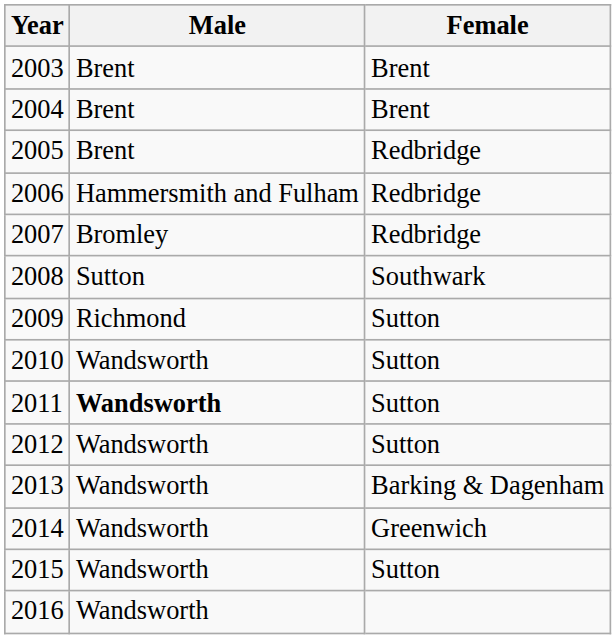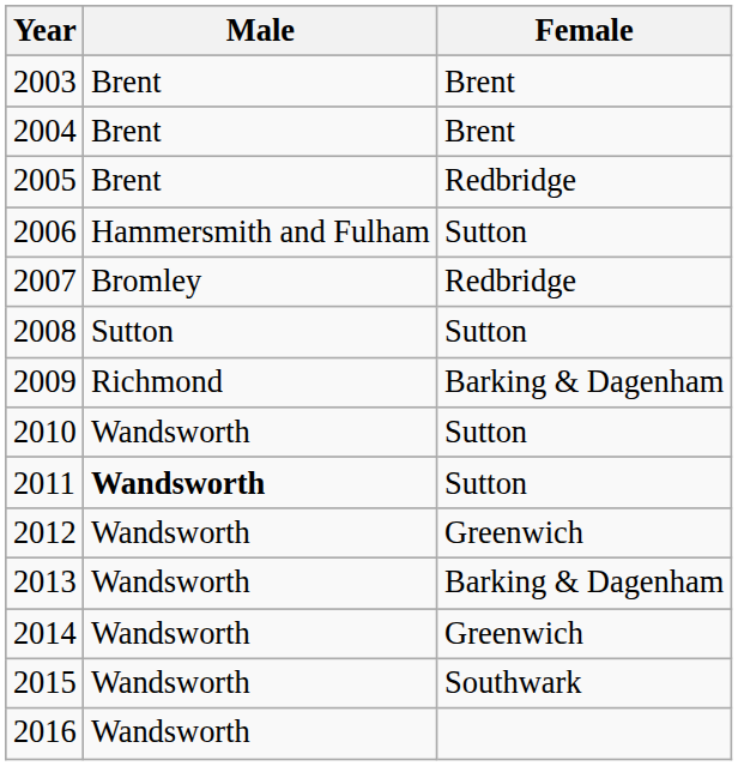 <table class="wikitable">
 <tr>
 <th>Year</th>
 <th>Male</th>
 <th>Female</th>
 </tr>
 <tr>
 <td>2003</td>
 <td>Brent</td>
 <td>Brent</td>
 </tr>
 <tr>
 <td>2004</td>
 <td>Brent</td>
 <td>Brent</td>
 </tr>
 <tr>
 <td>2005</td>
 <td>Brent</td>
 <td>Redbridge</td>
 </tr>
 <tr>
 <td>2006</td>
 <td>Hammersmith and Fulham</td>
-<td>Redbridge</td>
+<td>Sutton</td>
 </tr>
 <tr>
 <td>2007</td>
 <td>Bromley</td>
 <td>Redbridge</td>
 </tr>
 <tr>
 <td>2008</td>
 <td>Sutton</td>
-<td>Southwark</td>
+<td>Sutton</td>
 </tr>
 <tr>
 <td>2009</td>
 <td>Richmond</td>
-<td>Sutton</td>
+<td>Barking & Dagenham</td>
 </tr>
 <tr>
 <td>2010</td>
 <td>Wandsworth</td>
 <td>Sutton</td>
 </tr>
 <tr>
 <td>2011</td>
 <td><strong>Wandsworth</strong></td>
 <td>Sutton</td>
 </tr>
 <tr>
 <td>2012</td>
 <td>Wandsworth</td>
-<td>Sutton</td>
+<td>Greenwich</td>
 </tr>
 <tr>
 <td>2013</td>
 <td>Wandsworth</td>
 <td>Barking & Dagenham</td>
 </tr>
 <tr>
 <td>2014</td>
 <td>Wandsworth</td>
 <td>Greenwich</td>
 </tr>
 <tr>
 <td>2015</td>
 <td>Wandsworth</td>
-<td>Sutton</td>
+<td>Southwark</td>
 </tr>
 <tr>
 <td>2016</td>
 <td>Wandsworth</td>
 </tr>
 </table>
